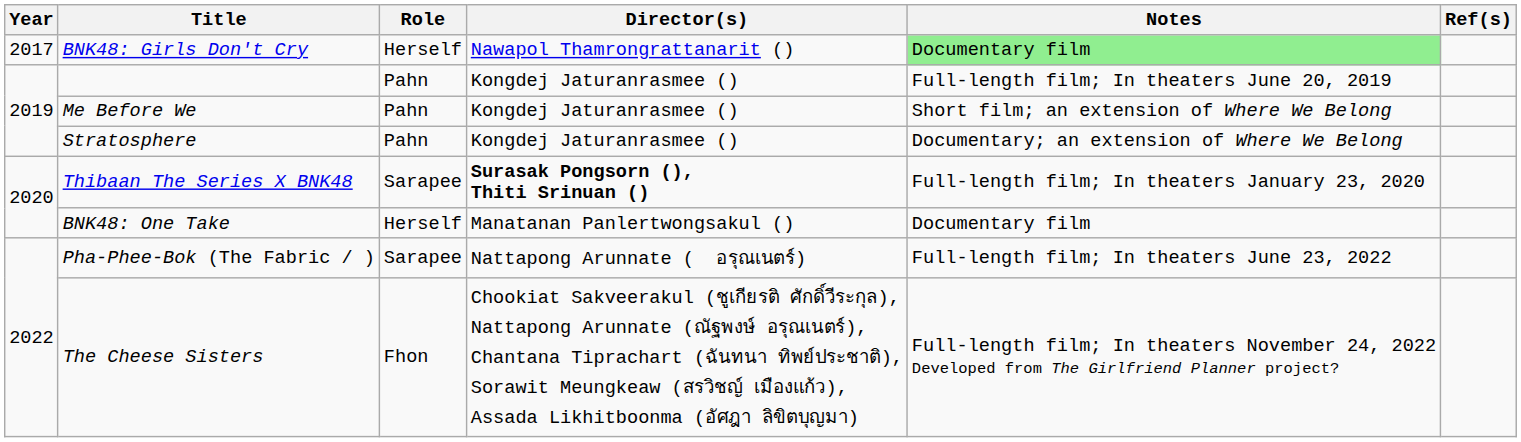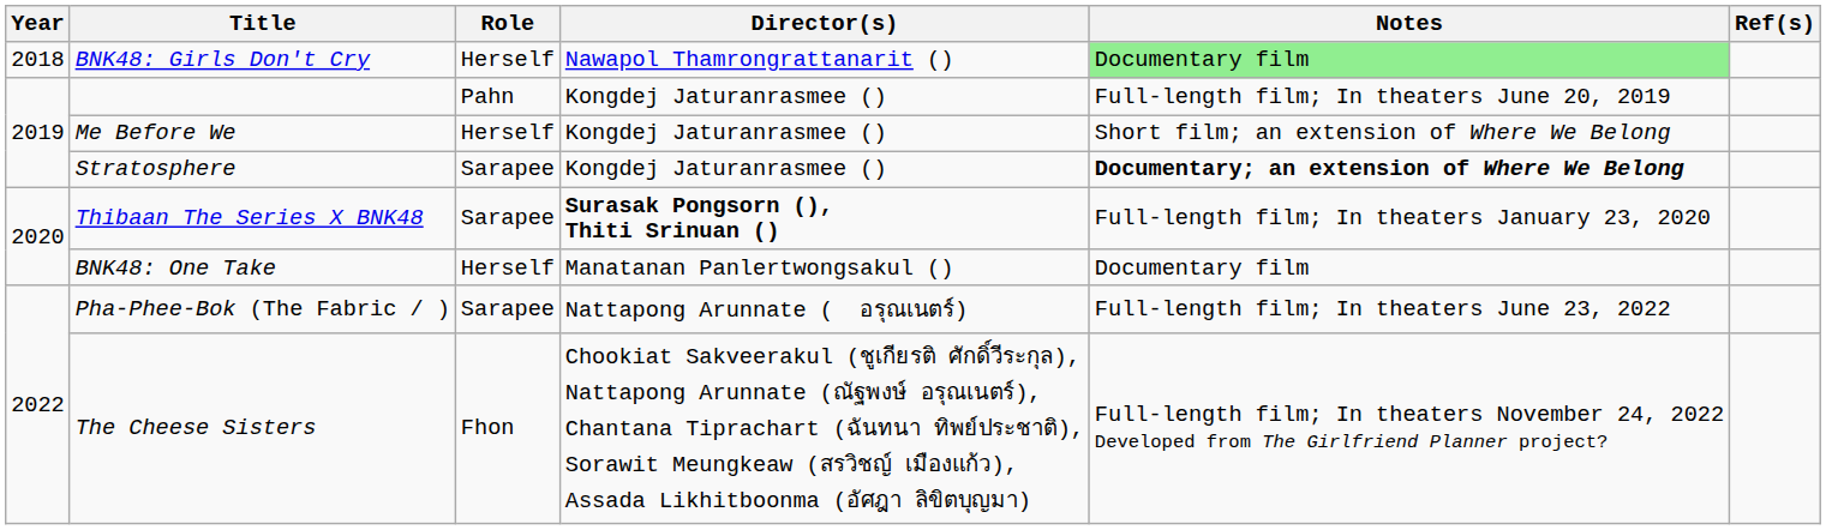 <table class="wikitable sortable">
 <tr>
 <th>Year</th>
 <th>Title</th>
 <th>Role</th>
 <th>Director(s)</th>
 <th>Notes</th>
 <th>Ref(s)</th>
 </tr>
 <tr>
-<td>2017</td>
+<td>2018</td>
 <td><em><a href='#'>BNK48: Girls Don't Cry</a></em></td>
 <td>Herself</td>
 <td><a href='#'>Nawapol Thamrongrattanarit</a> ()</td>
 <td style="background: lightgreen;">Documentary film</td>
 <td></td>
 </tr>
 <tr>
 <td rowspan="3">2019</td>
 <td><em></em></td>
 <td>Pahn</td>
 <td>Kongdej Jaturanrasmee ()</td>
 <td>Full-length film; In theaters June 20, 2019</td>
 <td></td>
 </tr>
 <tr>
 <td><em>Me Before We</em></td>
-<td>Pahn</td>
+<td>Herself</td>
 <td>Kongdej Jaturanrasmee ()</td>
 <td>Short film; an extension of <em>Where We Belong</em></td>
 <td></td>
 </tr>
 <tr>
 <td><em>Stratosphere</em></td>
-<td>Pahn</td>
+<td>Sarapee</td>
 <td>Kongdej Jaturanrasmee ()</td>
-<td>Documentary; an extension of <em>Where We Belong</em></td>
+<td><strong>Documentary; an extension of <em>Where We Belong</em></strong></td>
 <td></td>
 </tr>
 <tr>
 <td rowspan="2">2020</td>
 <td><em><a href='#'>Thibaan The Series X BNK48</a></em></td>
 <td>Sarapee</td>
 <td><strong>Surasak Pongsorn (),<br>Thiti Srinuan ()</strong></td>
 <td>Full-length film; In theaters January 23, 2020</td>
 <td></td>
 </tr>
 <tr>
 <td><em>BNK48: One Take</em></td>
 <td>Herself</td>
 <td>Manatanan Panlertwongsakul ()</td>
 <td>Documentary film</td>
 <td></td>
 </tr>
 <tr>
 <td rowspan="2">2022</td>
 <td><em>Pha-Phee-Bok</em> (The Fabric / )</td>
 <td>Sarapee</td>
 <td>Nattapong Arunnate (  อรุณเนตร์)</td>
 <td>Full-length film; In theaters June 23, 2022</td>
 <td></td>
 </tr>
 <tr>
 <td><em>The Cheese Sisters</em></td>
 <td>Fhon</td>
 <td>Chookiat Sakveerakul (ชูเกียรติ ศักดิ์วีระกุล),<br>Nattapong Arunnate (ณัฐพงษ์ อรุณเนตร์),<br>Chantana Tiprachart (ฉันทนา ทิพย์ประชาติ),<br>Sorawit Meungkeaw (สรวิชญ์ เมืองแก้ว),<br>Assada Likhitboonma (อัศฎา ลิขิตบุญมา)</td>
 <td>Full-length film; In theaters November 24, 2022<br><small>Developed from <em>The Girlfriend Planner</em> project?</small></td>
 <td></td>
 </tr>
 </table>
